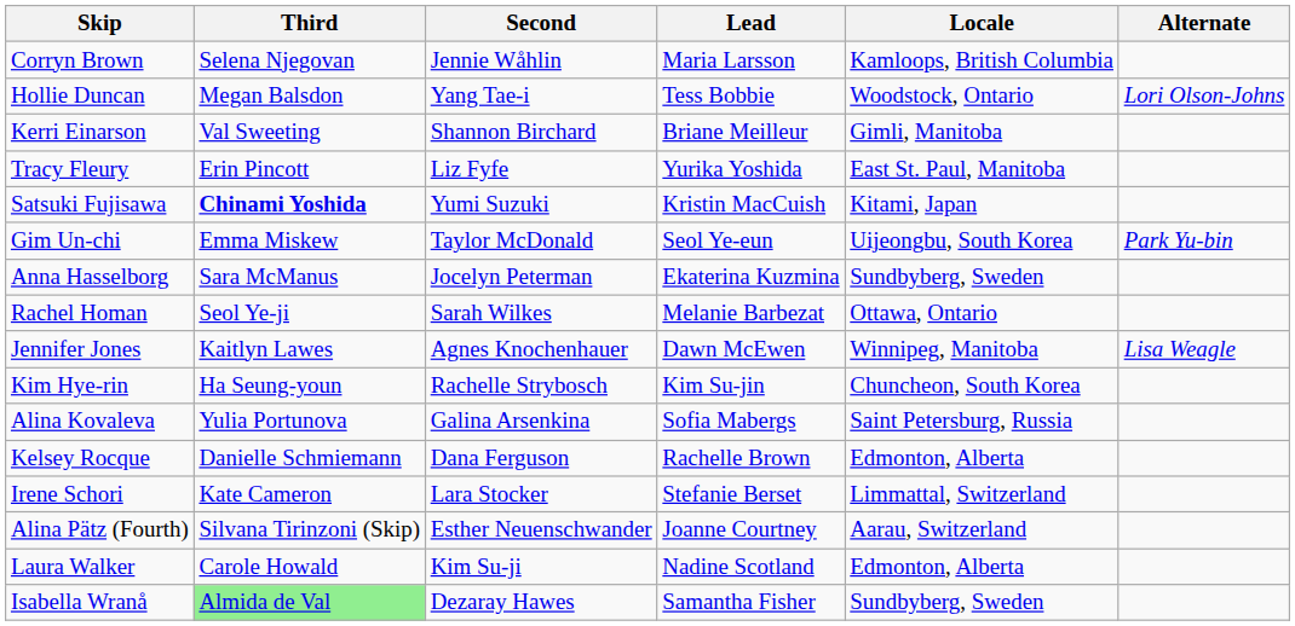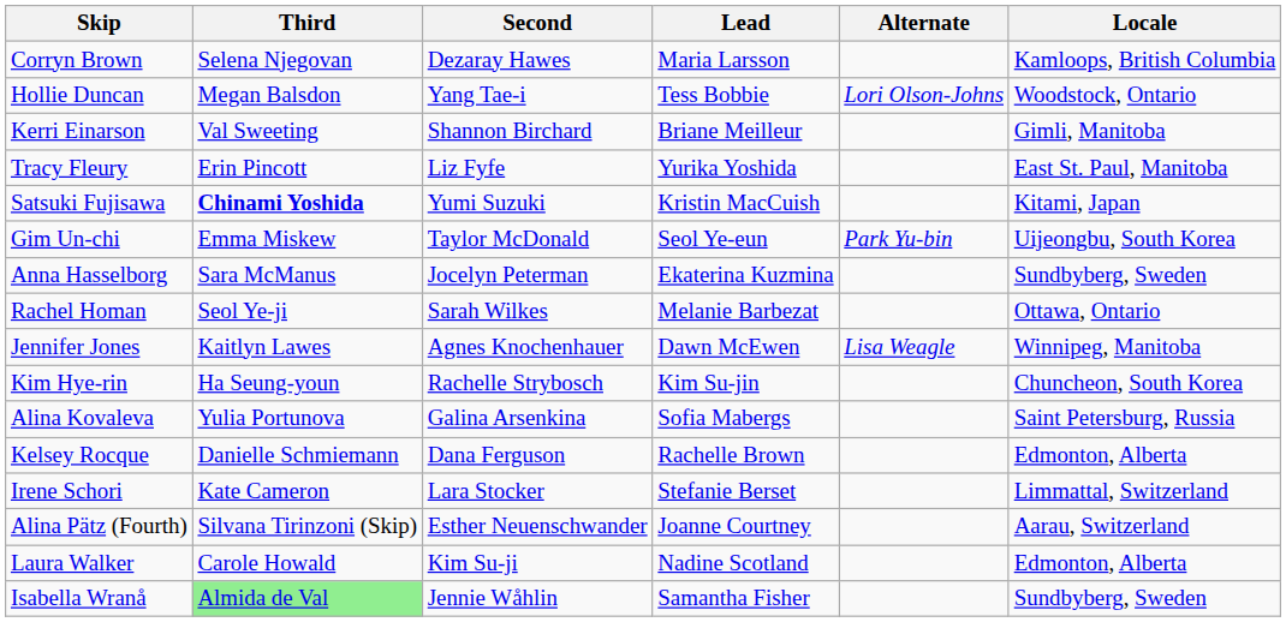 <table class=wikitable>
 <tr>
 <th scope="col">Skip</th>
 <th scope="col">Third</th>
 <th scope="col">Second</th>
 <th scope="col">Lead</th>
+<th scope="col">Alternate</th>
 <th scope="col">Locale</th>
-<th scope="col">Alternate</th>
 </tr>
 <tr>
 <td><a href='#'>Corryn Brown</a></td>
 <td><a href='#'>Selena Njegovan</a></td>
-<td><a href='#'>Jennie Wåhlin</a></td>
+<td><a href='#'>Dezaray Hawes</a></td>
 <td><a href='#'>Maria Larsson</a></td>
+<td></td>
 <td> <a href='#'>Kamloops</a>, <a href='#'>British Columbia</a></td>
-<td></td>
 </tr>
 <tr>
 <td><a href='#'>Hollie Duncan</a></td>
 <td><a href='#'>Megan Balsdon</a></td>
 <td><a href='#'>Yang Tae-i</a></td>
 <td><a href='#'>Tess Bobbie</a></td>
+<td><em><a href='#'>Lori Olson-Johns</a></em></td>
 <td> <a href='#'>Woodstock</a>, <a href='#'>Ontario</a></td>
-<td><em><a href='#'>Lori Olson-Johns</a></em></td>
 </tr>
 <tr>
 <td><a href='#'>Kerri Einarson</a></td>
 <td><a href='#'>Val Sweeting</a></td>
 <td><a href='#'>Shannon Birchard</a></td>
 <td><a href='#'>Briane Meilleur</a></td>
+<td></td>
 <td> <a href='#'>Gimli</a>, <a href='#'>Manitoba</a></td>
-<td></td>
 </tr>
 <tr>
 <td><a href='#'>Tracy Fleury</a></td>
 <td><a href='#'>Erin Pincott</a></td>
 <td><a href='#'>Liz Fyfe</a></td>
 <td><a href='#'>Yurika Yoshida</a></td>
+<td></td>
 <td> <a href='#'>East St. Paul</a>, <a href='#'>Manitoba</a></td>
-<td></td>
 </tr>
 <tr>
 <td><a href='#'>Satsuki Fujisawa</a></td>
 <td><strong><a href='#'>Chinami Yoshida</a></strong></td>
 <td><a href='#'>Yumi Suzuki</a></td>
 <td><a href='#'>Kristin MacCuish</a></td>
+<td></td>
 <td> <a href='#'>Kitami</a>, <a href='#'>Japan</a></td>
-<td></td>
 </tr>
 <tr>
 <td><a href='#'>Gim Un-chi</a></td>
 <td><a href='#'>Emma Miskew</a></td>
 <td><a href='#'>Taylor McDonald</a></td>
 <td><a href='#'>Seol Ye-eun</a></td>
+<td><em><a href='#'>Park Yu-bin</a></em></td>
 <td> <a href='#'>Uijeongbu</a>, <a href='#'>South Korea</a></td>
-<td><em><a href='#'>Park Yu-bin</a></em></td>
 </tr>
 <tr>
 <td><a href='#'>Anna Hasselborg</a></td>
 <td><a href='#'>Sara McManus</a></td>
 <td><a href='#'>Jocelyn Peterman</a></td>
 <td><a href='#'>Ekaterina Kuzmina</a></td>
+<td></td>
 <td> <a href='#'>Sundbyberg</a>, <a href='#'>Sweden</a></td>
-<td></td>
 </tr>
 <tr>
 <td><a href='#'>Rachel Homan</a></td>
 <td><a href='#'>Seol Ye-ji</a></td>
 <td><a href='#'>Sarah Wilkes</a></td>
 <td><a href='#'>Melanie Barbezat</a></td>
+<td></td>
 <td> <a href='#'>Ottawa</a>, <a href='#'>Ontario</a></td>
-<td></td>
 </tr>
 <tr>
 <td><a href='#'>Jennifer Jones</a></td>
 <td><a href='#'>Kaitlyn Lawes</a></td>
 <td><a href='#'>Agnes Knochenhauer</a></td>
 <td><a href='#'>Dawn McEwen</a></td>
+<td><em><a href='#'>Lisa Weagle</a></em></td>
 <td> <a href='#'>Winnipeg</a>, <a href='#'>Manitoba</a></td>
-<td><em><a href='#'>Lisa Weagle</a></em></td>
 </tr>
 <tr>
 <td><a href='#'>Kim Hye-rin</a></td>
 <td><a href='#'>Ha Seung-youn</a></td>
 <td><a href='#'>Rachelle Strybosch</a></td>
 <td><a href='#'>Kim Su-jin</a></td>
+<td></td>
 <td> <a href='#'>Chuncheon</a>, <a href='#'>South Korea</a></td>
-<td></td>
 </tr>
 <tr>
 <td><a href='#'>Alina Kovaleva</a></td>
 <td><a href='#'>Yulia Portunova</a></td>
 <td><a href='#'>Galina Arsenkina</a></td>
 <td><a href='#'>Sofia Mabergs</a></td>
+<td></td>
 <td> <a href='#'>Saint Petersburg</a>, <a href='#'>Russia</a></td>
-<td></td>
 </tr>
 <tr>
 <td><a href='#'>Kelsey Rocque</a></td>
 <td><a href='#'>Danielle Schmiemann</a></td>
 <td><a href='#'>Dana Ferguson</a></td>
 <td><a href='#'>Rachelle Brown</a></td>
+<td></td>
 <td> <a href='#'>Edmonton</a>, <a href='#'>Alberta</a></td>
-<td></td>
 </tr>
 <tr>
 <td><a href='#'>Irene Schori</a></td>
 <td><a href='#'>Kate Cameron</a></td>
 <td><a href='#'>Lara Stocker</a></td>
 <td><a href='#'>Stefanie Berset</a></td>
+<td></td>
 <td> <a href='#'>Limmattal</a>, <a href='#'>Switzerland</a></td>
-<td></td>
 </tr>
 <tr>
 <td><a href='#'>Alina Pätz</a> (Fourth)</td>
 <td><a href='#'>Silvana Tirinzoni</a> (Skip)</td>
 <td><a href='#'>Esther Neuenschwander</a></td>
 <td><a href='#'>Joanne Courtney</a></td>
+<td></td>
 <td> <a href='#'>Aarau</a>, <a href='#'>Switzerland</a></td>
-<td></td>
 </tr>
 <tr>
 <td><a href='#'>Laura Walker</a></td>
 <td><a href='#'>Carole Howald</a></td>
 <td><a href='#'>Kim Su-ji</a></td>
 <td><a href='#'>Nadine Scotland</a></td>
+<td></td>
 <td> <a href='#'>Edmonton</a>, <a href='#'>Alberta</a></td>
-<td></td>
 </tr>
 <tr>
 <td><a href='#'>Isabella Wranå</a></td>
 <td style="background: lightgreen;"><a href='#'>Almida de Val</a></td>
-<td><a href='#'>Dezaray Hawes</a></td>
+<td><a href='#'>Jennie Wåhlin</a></td>
 <td><a href='#'>Samantha Fisher</a></td>
+<td></td>
 <td> <a href='#'>Sundbyberg</a>, <a href='#'>Sweden</a></td>
-<td></td>
 </tr>
 </table>
